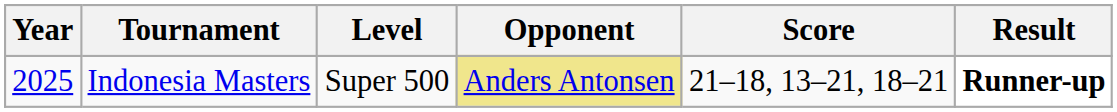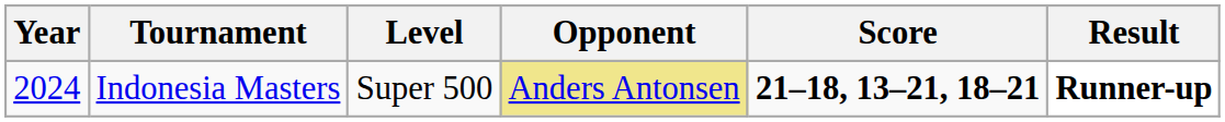 <table class="sortable wikitable" style="font-size: 90%;">
 <tr>
 <th>Year</th>
 <th>Tournament</th>
 <th>Level</th>
 <th>Opponent</th>
 <th>Score</th>
 <th>Result</th>
 </tr>
 <tr>
-<td align="center"><a href='#'>2025</a></td>
+<td align="center"><a href='#'>2024</a></td>
 <td align="left"><a href='#'>Indonesia Masters</a></td>
 <td align="left">Super 500</td>
 <td align="left" style="background: khaki;"> <a href='#'>Anders Antonsen</a></td>
-<td align="left">21–18, 13–21, 18–21</td>
+<td align="left"><strong>21–18, 13–21, 18–21</strong></td>
 <td style="text-align:left; background:white"> <strong>Runner-up</strong></td>
 </tr>
 </table>
